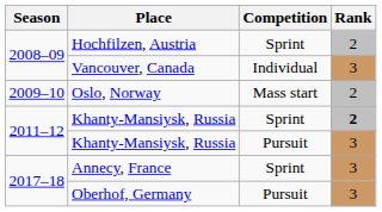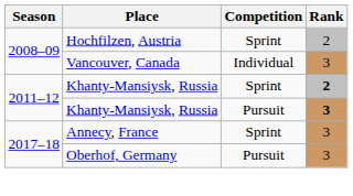 <table class="wikitable sortable" style="text-align: center;">
 <tr>
 <th>Season</th>
 <th>Place</th>
 <th>Competition</th>
 <th>Rank</th>
 </tr>
 <tr>
 <td rowspan="2"><a href='#'>2008–09</a></td>
 <td style="text-align: left;"> <a href='#'>Hochfilzen</a>, <a href='#'>Austria</a></td>
 <td>Sprint</td>
 <td bgcolor=silver>2</td>
 </tr>
 <tr>
 <td style="text-align: left;"> <a href='#'>Vancouver</a>, <a href='#'>Canada</a></td>
 <td>Individual</td>
 <td bgcolor="cc9966">3</td>
 </tr>
 <tr>
-<td><a href='#'>2009–10</a></td>
-<td style="text-align: left;"> <a href='#'>Oslo</a>, <a href='#'>Norway</a></td>
-<td>Mass start</td>
-<td bgcolor=silver>2</td>
-</tr>
-<tr>
 <td rowspan="2"><a href='#'>2011–12</a></td>
 <td style="text-align: left;"> <a href='#'>Khanty-Mansiysk</a>, <a href='#'>Russia</a></td>
 <td>Sprint</td>
 <td bgcolor=silver><strong>2</strong></td>
 </tr>
 <tr>
 <td style="text-align: left;"> <a href='#'>Khanty-Mansiysk</a>, <a href='#'>Russia</a></td>
 <td>Pursuit</td>
-<td bgcolor="cc9966">3</td>
+<td bgcolor="cc9966"><strong>3</strong></td>
 </tr>
 <tr>
 <td rowspan="2"><a href='#'>2017–18</a></td>
 <td style="text-align: left;"> <a href='#'>Annecy</a>, <a href='#'>France</a></td>
 <td>Sprint</td>
 <td bgcolor="cc9966">3</td>
 </tr>
 <tr>
 <td style="text-align: left;"> <a href='#'>Oberhof, Germany</a></td>
 <td>Pursuit</td>
 <td bgcolor="cc9966">3</td>
 </tr>
 </table>
